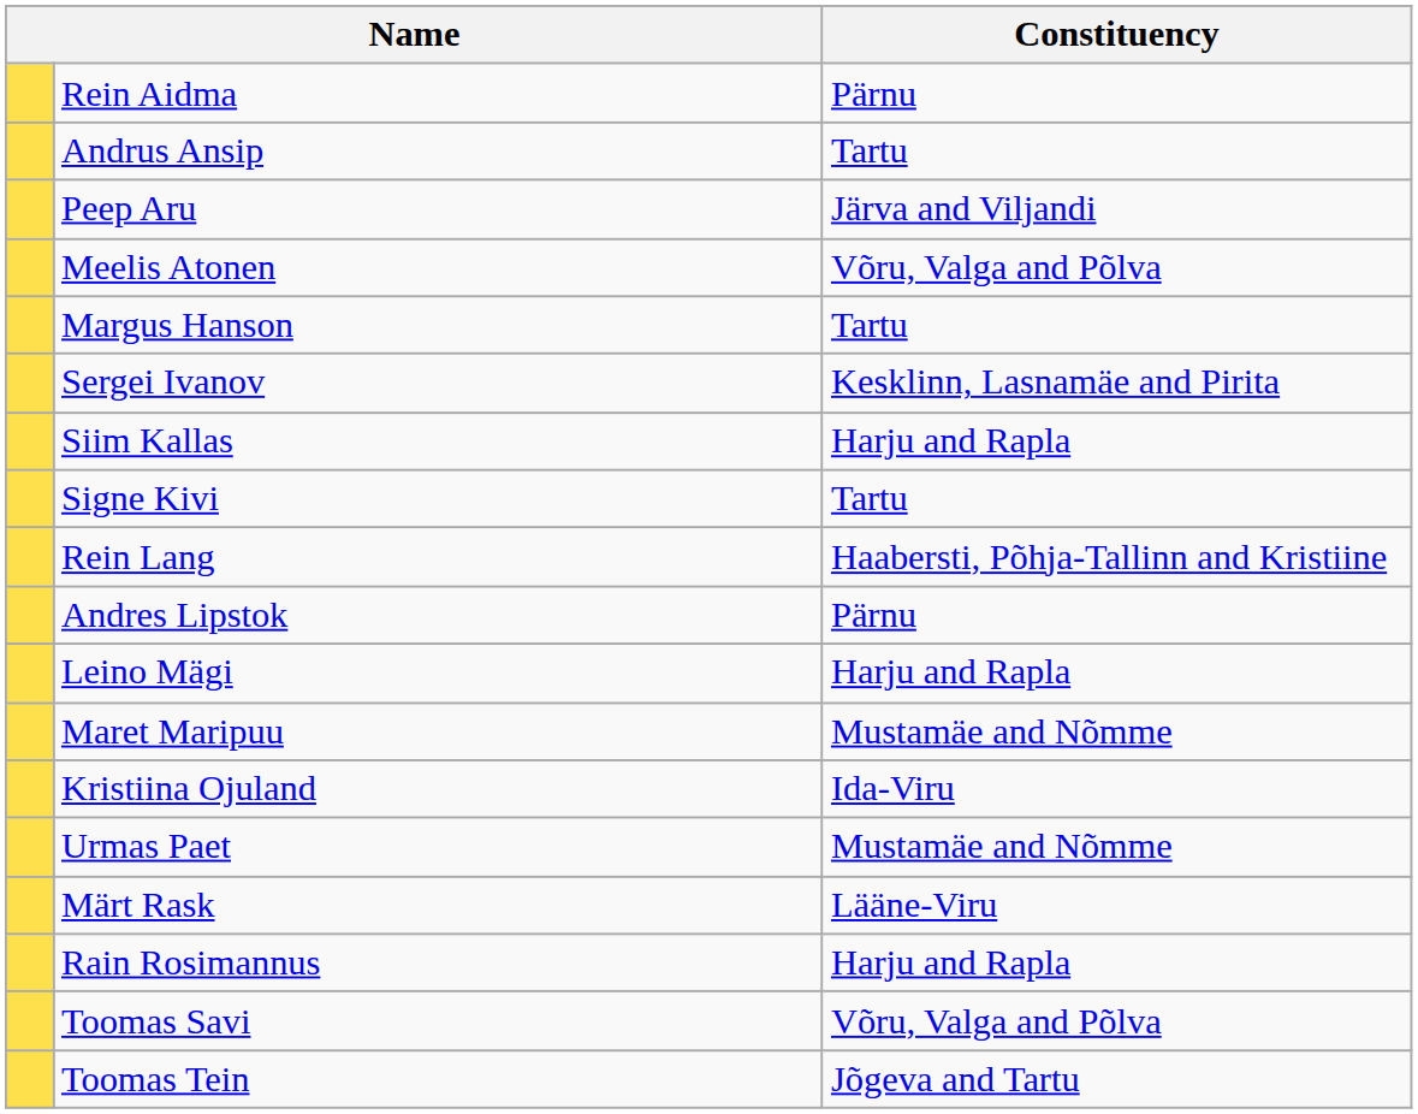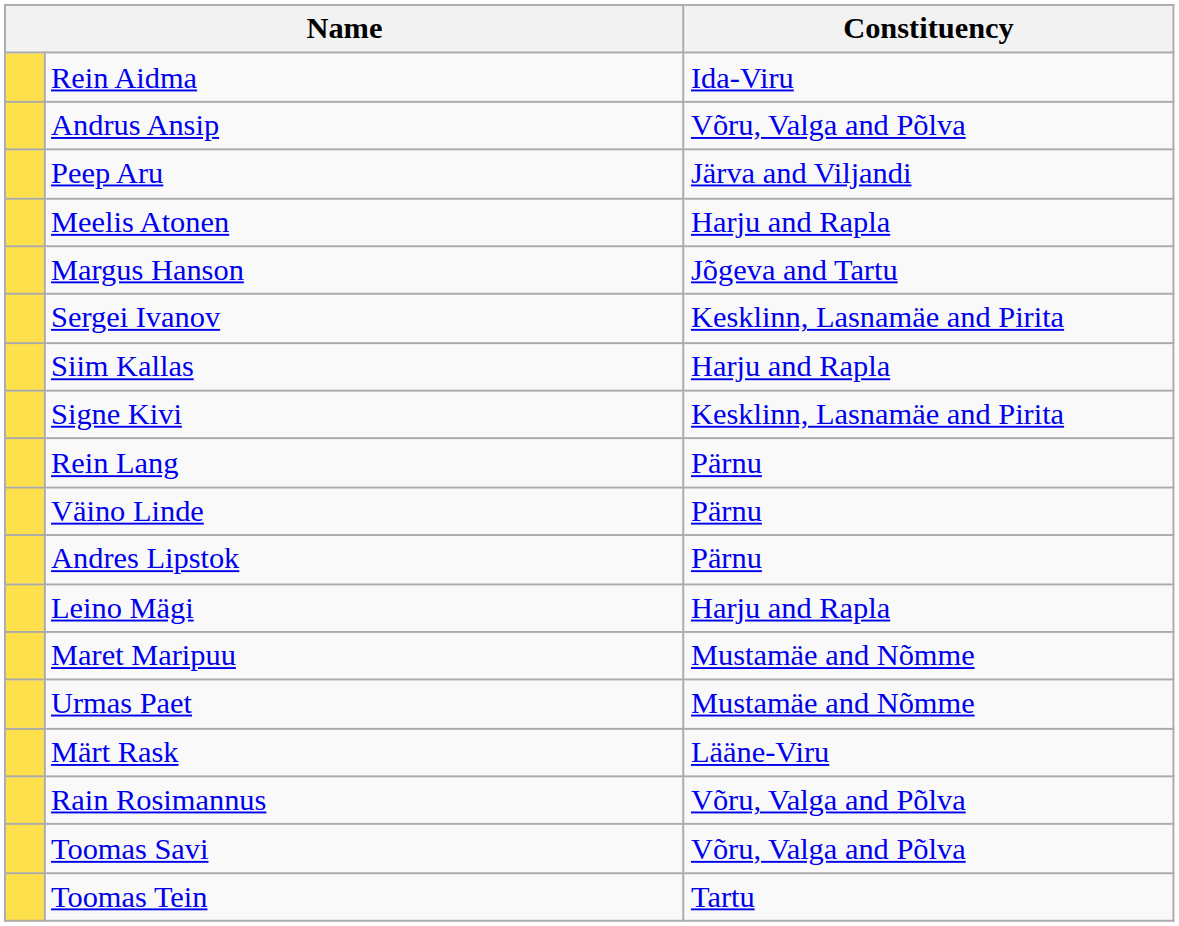 <table class="wikitable collapsible collapsed">
 <tr>
 <th colspan=2 width=350>Name</th>
 <th width=250>Constituency</th>
 </tr>
 <tr>
 <td style="background-color:#FEE04D"></td>
 <td><a href='#'>Rein Aidma</a></td>
-<td><a href='#'>Pärnu</a></td>
+<td><a href='#'>Ida-Viru</a></td>
 </tr>
 <tr>
 <td style="background-color:#FEE04D"></td>
 <td><a href='#'>Andrus Ansip</a></td>
-<td><a href='#'>Tartu</a></td>
+<td><a href='#'>Võru, Valga and Põlva</a></td>
 </tr>
 <tr>
 <td style="background-color:#FEE04D"></td>
 <td><a href='#'>Peep Aru</a></td>
 <td><a href='#'>Järva and Viljandi</a></td>
 </tr>
 <tr>
 <td style="background-color:#FEE04D"></td>
 <td><a href='#'>Meelis Atonen</a></td>
-<td><a href='#'>Võru, Valga and Põlva</a></td>
+<td><a href='#'>Harju and Rapla</a></td>
 </tr>
 <tr>
 <td style="background-color:#FEE04D"></td>
 <td><a href='#'>Margus Hanson</a></td>
-<td><a href='#'>Tartu</a></td>
+<td><a href='#'>Jõgeva and Tartu</a></td>
 </tr>
 <tr>
 <td style="background-color:#FEE04D"></td>
 <td><a href='#'>Sergei Ivanov</a></td>
 <td><a href='#'>Kesklinn, Lasnamäe and Pirita</a></td>
 </tr>
 <tr>
 <td style="background-color:#FEE04D"></td>
 <td><a href='#'>Siim Kallas</a></td>
 <td><a href='#'>Harju and Rapla</a></td>
 </tr>
 <tr>
 <td style="background-color:#FEE04D"></td>
 <td><a href='#'>Signe Kivi</a></td>
-<td><a href='#'>Tartu</a></td>
+<td><a href='#'>Kesklinn, Lasnamäe and Pirita</a></td>
 </tr>
 <tr>
 <td style="background-color:#FEE04D"></td>
 <td><a href='#'>Rein Lang</a></td>
-<td><a href='#'>Haabersti, Põhja-Tallinn and Kristiine</a></td>
+<td><a href='#'>Pärnu</a></td>
+</tr>
+<tr>
+<td style="background-color:#FEE04D"></td>
+<td><a href='#'>Väino Linde</a></td>
+<td><a href='#'>Pärnu</a></td>
 </tr>
 <tr>
 <td style="background-color:#FEE04D"></td>
 <td><a href='#'>Andres Lipstok</a></td>
 <td><a href='#'>Pärnu</a></td>
 </tr>
 <tr>
 <td style="background-color:#FEE04D"></td>
 <td><a href='#'>Leino Mägi</a></td>
 <td><a href='#'>Harju and Rapla</a></td>
 </tr>
 <tr>
 <td style="background-color:#FEE04D"></td>
 <td><a href='#'>Maret Maripuu</a></td>
 <td><a href='#'>Mustamäe and Nõmme</a></td>
 </tr>
 <tr>
 <td style="background-color:#FEE04D"></td>
-<td><a href='#'>Kristiina Ojuland</a></td>
-<td><a href='#'>Ida-Viru</a></td>
-</tr>
-<tr>
-<td style="background-color:#FEE04D"></td>
 <td><a href='#'>Urmas Paet</a></td>
 <td><a href='#'>Mustamäe and Nõmme</a></td>
 </tr>
 <tr>
 <td style="background-color:#FEE04D"></td>
 <td><a href='#'>Märt Rask</a></td>
 <td><a href='#'>Lääne-Viru</a></td>
 </tr>
 <tr>
 <td style="background-color:#FEE04D"></td>
 <td><a href='#'>Rain Rosimannus</a></td>
-<td><a href='#'>Harju and Rapla</a></td>
+<td><a href='#'>Võru, Valga and Põlva</a></td>
 </tr>
 <tr>
 <td style="background-color:#FEE04D"></td>
 <td><a href='#'>Toomas Savi</a></td>
 <td><a href='#'>Võru, Valga and Põlva</a></td>
 </tr>
 <tr>
 <td style="background-color:#FEE04D"></td>
 <td><a href='#'>Toomas Tein</a></td>
-<td><a href='#'>Jõgeva and Tartu</a></td>
+<td><a href='#'>Tartu</a></td>
 </tr>
 </table>
